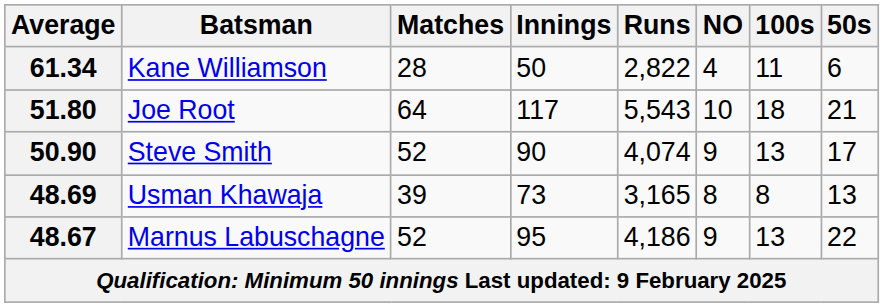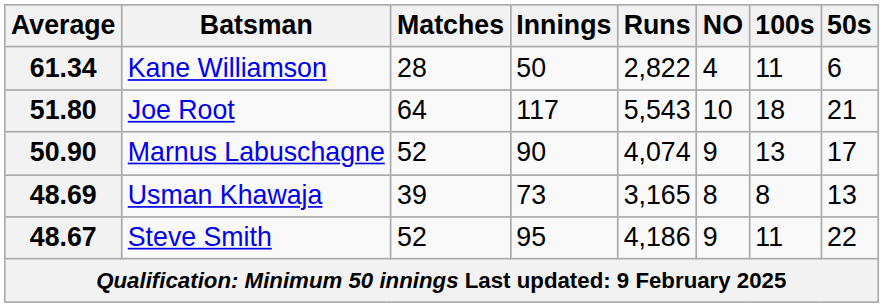 <table class="wikitable sortable">
 <tr>
 <th>Average</th>
 <th>Batsman</th>
 <th>Matches</th>
 <th>Innings</th>
 <th>Runs</th>
 <th>NO</th>
 <th>100s</th>
 <th>50s</th>
 </tr>
 <tr>
 <th>61.34</th>
 <td> <a href='#'>Kane Williamson</a></td>
 <td>28</td>
 <td>50</td>
 <td>2,822</td>
 <td>4</td>
 <td>11</td>
 <td>6</td>
 </tr>
 <tr>
 <th>51.80</th>
 <td> <a href='#'>Joe Root</a></td>
 <td>64</td>
 <td>117</td>
 <td>5,543</td>
 <td>10</td>
 <td>18</td>
 <td>21</td>
 </tr>
 <tr>
 <th>50.90</th>
-<td> <a href='#'>Steve Smith</a></td>
+<td> <a href='#'>Marnus Labuschagne</a></td>
 <td>52</td>
 <td>90</td>
 <td>4,074</td>
 <td>9</td>
 <td>13</td>
 <td>17</td>
 </tr>
 <tr>
 <th>48.69</th>
 <td> <a href='#'>Usman Khawaja</a></td>
 <td>39</td>
 <td>73</td>
 <td>3,165</td>
 <td>8</td>
 <td>8</td>
 <td>13</td>
 </tr>
 <tr>
 <th>48.67</th>
-<td> <a href='#'>Marnus Labuschagne</a></td>
+<td> <a href='#'>Steve Smith</a></td>
 <td>52</td>
 <td>95</td>
 <td>4,186</td>
 <td>9</td>
-<td>13</td>
+<td>11</td>
 <td>22</td>
 </tr>
 <tr>
 <th colspan="9"><small><em>Qualification: Minimum 50 innings</em> </small>  <small>Last updated: 9 February 2025</small></th>
 </tr>
 </table>
